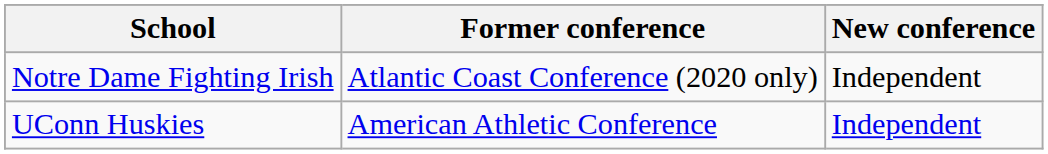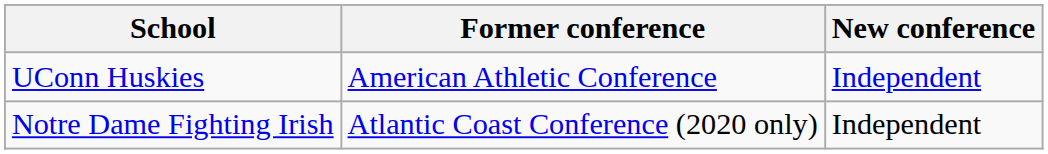 <table class="wikitable sortable">
 <tr>
 <th>School</th>
 <th>Former conference</th>
 <th>New conference</th>
 </tr>
 <tr>
+<td><a href='#'>UConn Huskies</a></td>
+<td><a href='#'>American Athletic Conference</a></td>
+<td><a href='#'>Independent</a></td>
+</tr>
+<tr>
 <td><a href='#'>Notre Dame Fighting Irish</a></td>
 <td><a href='#'>Atlantic Coast Conference</a> (2020 only)</td>
 <td>Independent</td>
 </tr>
-<tr>
-<td><a href='#'>UConn Huskies</a></td>
-<td><a href='#'>American Athletic Conference</a></td>
-<td><a href='#'>Independent</a></td>
-</tr>
 </table>
